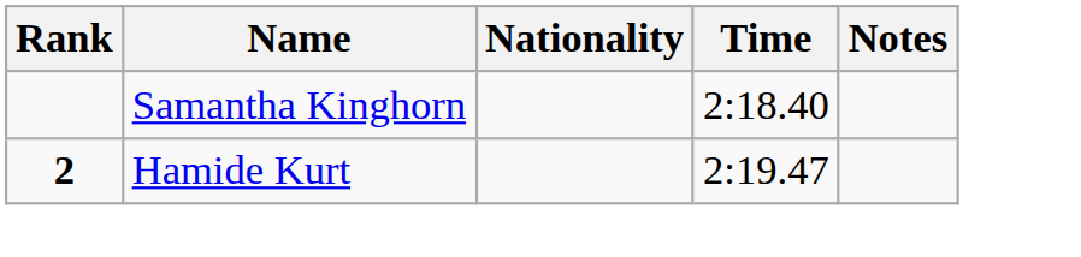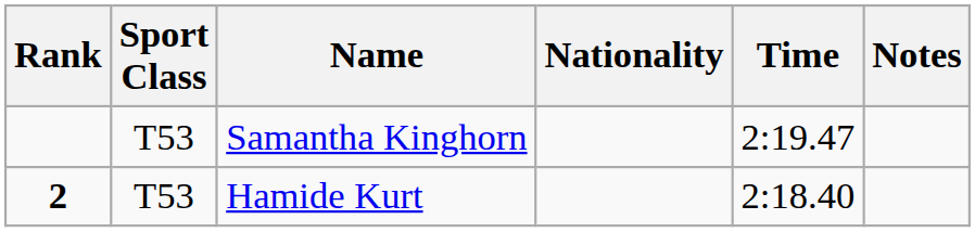 <table class="wikitable sortable" style="text-align:center">
 <tr>
 <th>Rank</th>
+<th>Sport<br>Class</th>
 <th>Name</th>
 <th>Nationality</th>
 <th>Time</th>
 <th>Notes</th>
 </tr>
 <tr>
 <td></td>
+<td>T53</td>
 <td align=left><a href='#'>Samantha Kinghorn</a></td>
+<td align=left></td>
+<td>2:19.47</td>
+<td></td>
+</tr>
+<tr>
+<td><strong>2</strong></td>
+<td>T53</td>
+<td align=left><a href='#'>Hamide Kurt</a></td>
 <td align=left></td>
 <td>2:18.40</td>
 <td></td>
 </tr>
-<tr>
-<td><strong>2</strong></td>
-<td align=left><a href='#'>Hamide Kurt</a></td>
-<td align=left></td>
-<td>2:19.47</td>
-<td></td>
-</tr>
 </table>
